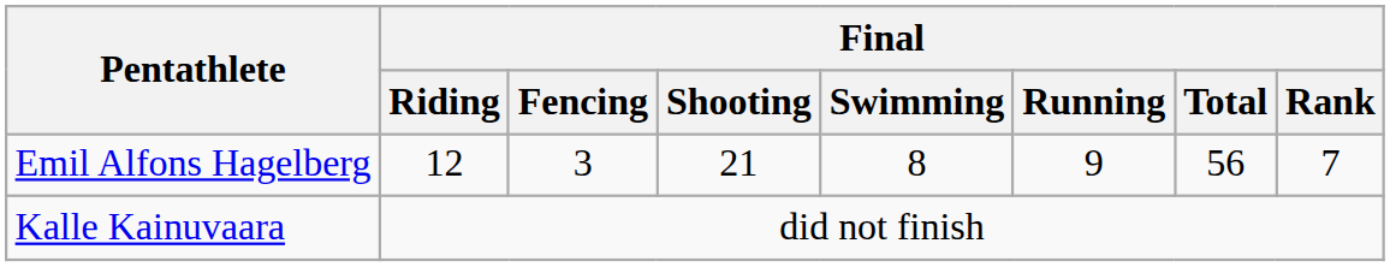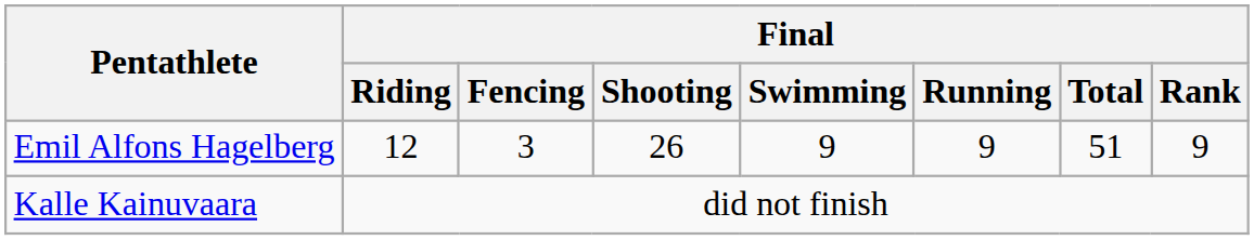 <table class=wikitable style="font-size:90%">
 <tr>
 <th rowspan=2>Pentathlete</th>
 <th colspan=7>Final</th>
 </tr>
 <tr>
 <th>Riding</th>
 <th>Fencing</th>
 <th>Shooting</th>
 <th>Swimming</th>
 <th>Running</th>
 <th>Total</th>
 <th>Rank</th>
 </tr>
 <tr>
 <td><a href='#'>Emil Alfons Hagelberg</a></td>
 <td align=center>12</td>
 <td align=center>3</td>
-<td align=center>21</td>
-<td align=center>8</td>
+<td align=center>26</td>
 <td align=center>9</td>
-<td align=center>56</td>
-<td align=center>7</td>
+<td align=center>9</td>
+<td align=center>51</td>
+<td align=center>9</td>
 </tr>
 <tr>
 <td><a href='#'>Kalle Kainuvaara</a></td>
 <td align=center colspan=7>did not finish</td>
 </tr>
 </table>
